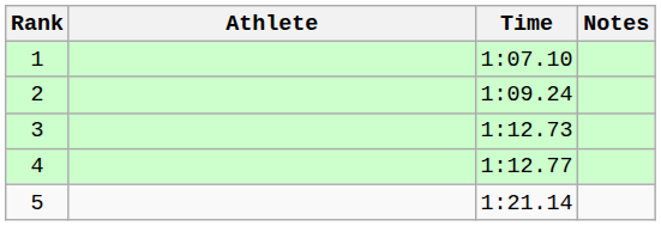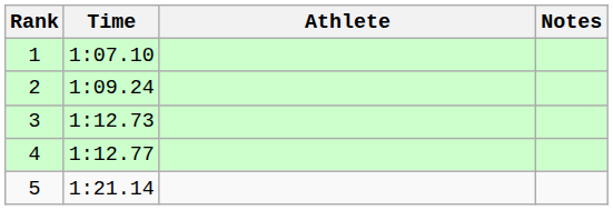 <table class="wikitable" style="text-align:center">
 <tr>
 <th>Rank</th>
+<th>Time</th>
 <th Style="width:18em">Athlete</th>
-<th>Time</th>
 <th>Notes</th>
 </tr>
 <tr style="background:#cfc">
 <td>1</td>
+<td>1:07.10</td>
 <td style="text-align:left"></td>
-<td>1:07.10</td>
 <td></td>
 </tr>
 <tr style="background:#cfc">
 <td>2</td>
+<td>1:09.24</td>
 <td style="text-align:left"></td>
-<td>1:09.24</td>
 <td></td>
 </tr>
 <tr style="background:#cfc">
 <td>3</td>
+<td>1:12.73</td>
 <td style="text-align:left"></td>
-<td>1:12.73</td>
 <td></td>
 </tr>
 <tr style="background:#cfc">
 <td>4</td>
+<td>1:12.77</td>
 <td style="text-align:left"></td>
-<td>1:12.77</td>
 <td></td>
 </tr>
 <tr>
 <td>5</td>
+<td>1:21.14</td>
 <td style="text-align:left"></td>
-<td>1:21.14</td>
 <td></td>
 </tr>
 </table>
